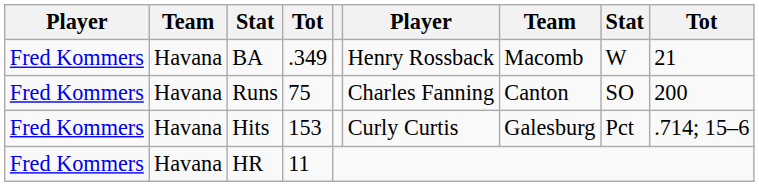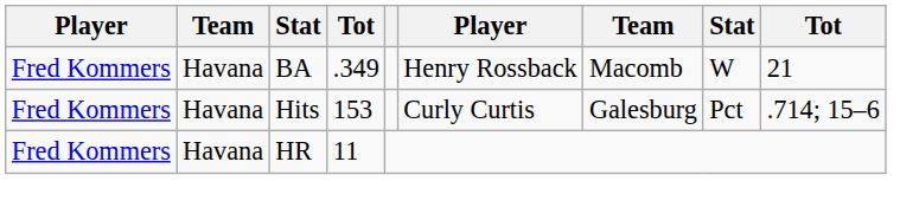 <table class="wikitable">
 <tr>
 <th>Player</th>
 <th>Team</th>
 <th>Stat</th>
 <th>Tot</th>
 <th></th>
 <th>Player</th>
 <th>Team</th>
 <th>Stat</th>
 <th>Tot</th>
 </tr>
 <tr>
 <td><a href='#'>Fred Kommers</a></td>
 <td>Havana</td>
 <td>BA</td>
 <td>.349</td>
 <td></td>
 <td>Henry Rossback</td>
 <td>Macomb</td>
 <td>W</td>
 <td>21</td>
 </tr>
 <tr>
 <td><a href='#'>Fred Kommers</a></td>
 <td>Havana</td>
-<td>Runs</td>
-<td>75</td>
-<td></td>
-<td>Charles Fanning</td>
-<td>Canton</td>
-<td>SO</td>
-<td>200</td>
-</tr>
-<tr>
-<td><a href='#'>Fred Kommers</a></td>
-<td>Havana</td>
 <td>Hits</td>
 <td>153</td>
 <td></td>
 <td>Curly Curtis</td>
 <td>Galesburg</td>
 <td>Pct</td>
 <td>.714; 15–6</td>
 </tr>
 <tr>
 <td><a href='#'>Fred Kommers</a></td>
 <td>Havana</td>
 <td>HR</td>
 <td>11</td>
 </tr>
 </table>
